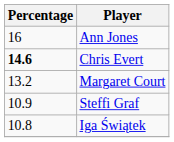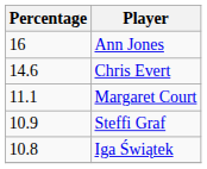 <table class="wikitable">
 <tr>
 <th>Percentage</th>
 <th>Player</th>
 </tr>
 <tr>
 <td>16</td>
 <td> <a href='#'> Ann Jones</a></td>
 </tr>
 <tr>
-<td><strong>14.6</strong></td>
+<td>14.6</td>
 <td> <a href='#'>Chris Evert</a></td>
 </tr>
 <tr>
-<td>13.2</td>
+<td>11.1</td>
 <td> <a href='#'>Margaret Court</a></td>
 </tr>
 <tr>
 <td>10.9</td>
 <td> <a href='#'>Steffi Graf</a></td>
 </tr>
 <tr>
 <td>10.8</td>
 <td> <a href='#'>Iga Świątek</a></td>
 </tr>
 <tr>
 </tr>
 </table>
